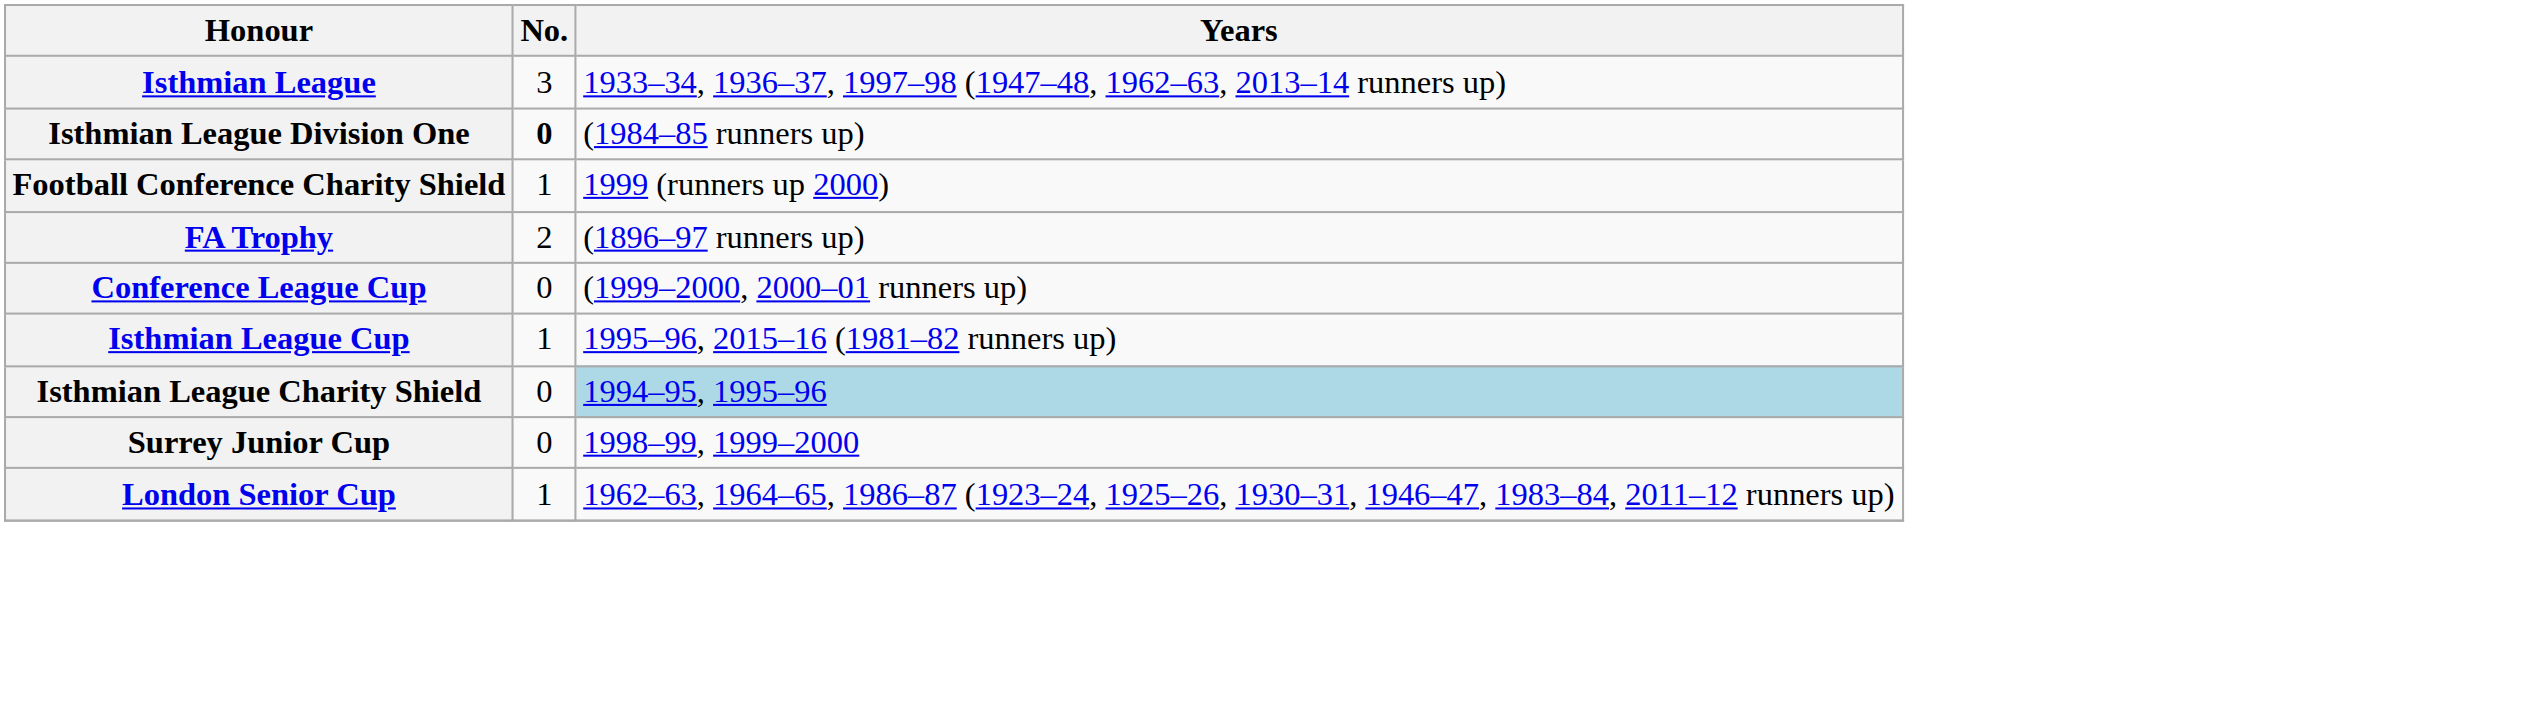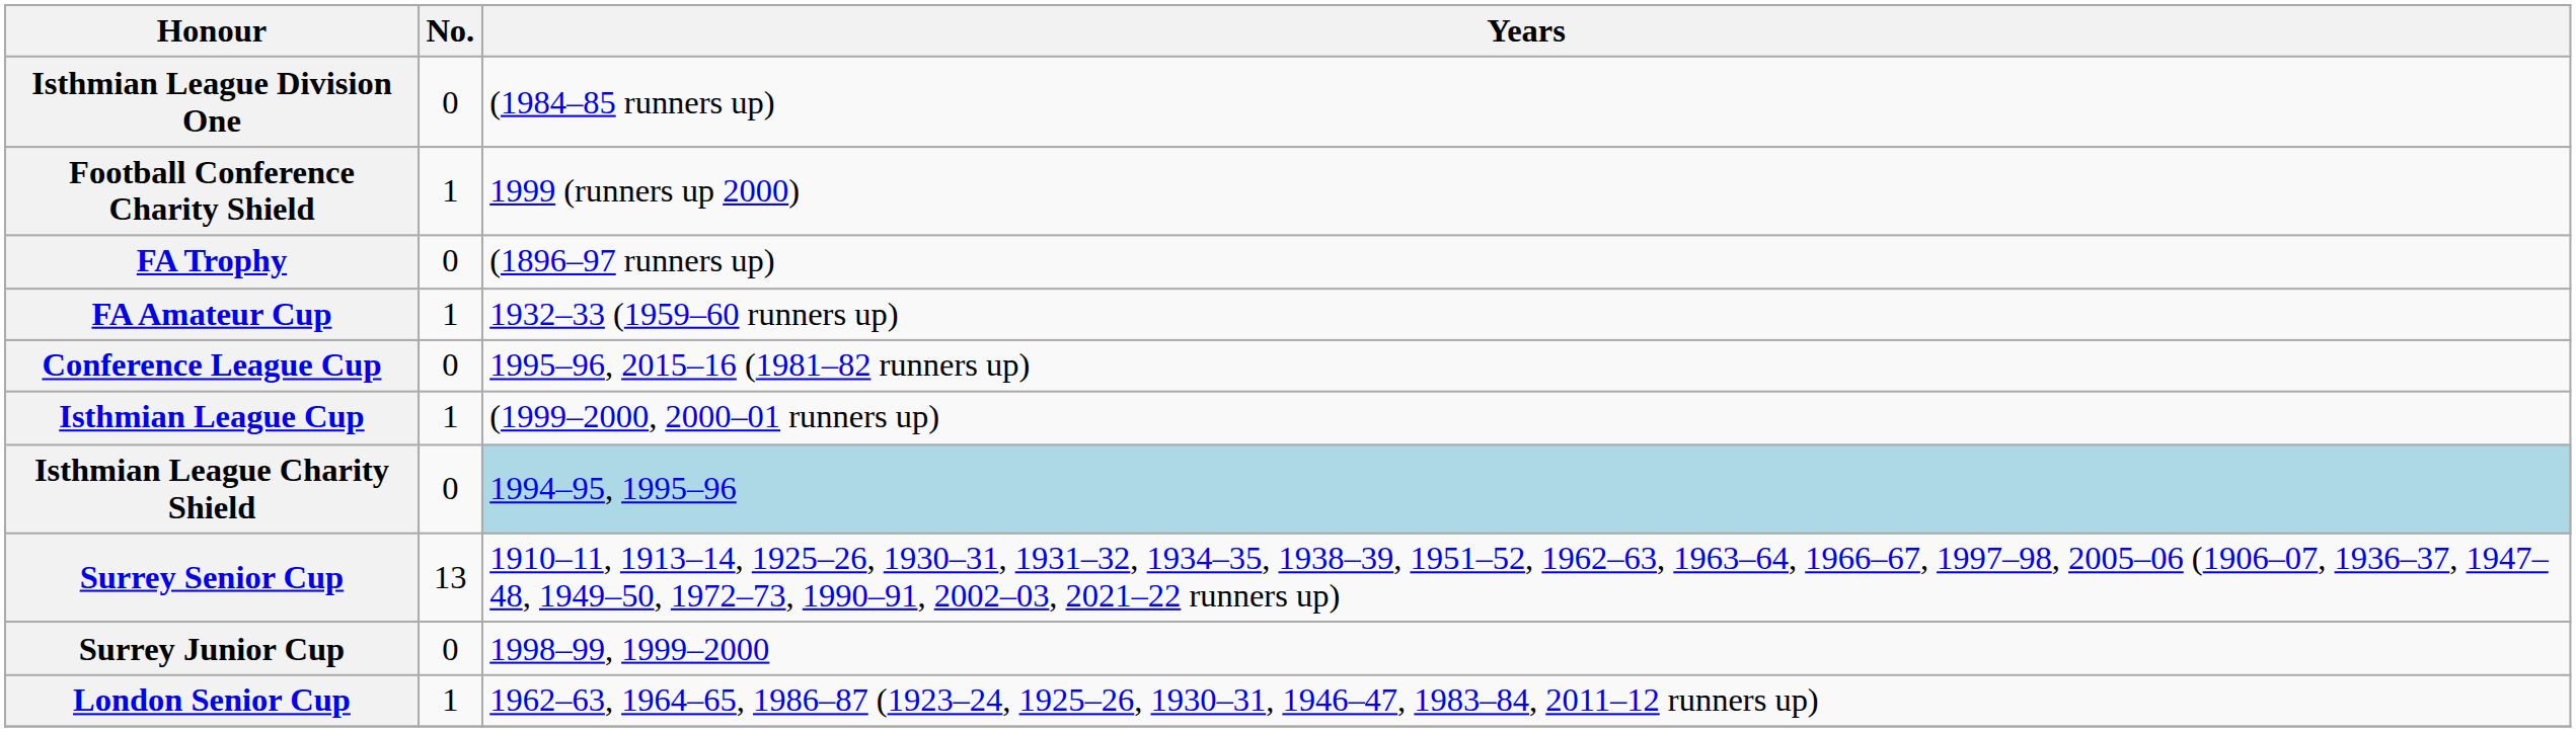 <table class="wikitable plainrowheaders">
 <tr>
 <th scope=col>Honour</th>
 <th scope=col>No.</th>
 <th scope=col>Years</th>
 </tr>
 <tr>
-<th scope=row><a href='#'>Isthmian League</a></th>
-<td align=center>3</td>
-<td><a href='#'>1933–34</a>, <a href='#'>1936–37</a>, <a href='#'>1997–98</a> (<a href='#'>1947–48</a>, <a href='#'>1962–63</a>, <a href='#'>2013–14</a> runners up)</td>
-</tr>
-<tr>
 <th scope=row>Isthmian League Division One</th>
-<td align=center><strong>0</strong></td>
+<td align=center>0</td>
 <td>(<a href='#'>1984–85</a> runners up)</td>
 </tr>
 <tr>
 <th scope=row>Football Conference Charity Shield</th>
 <td align=center>1</td>
 <td><a href='#'>1999</a> (runners up <a href='#'>2000</a>)</td>
 </tr>
 <tr>
 <th scope=row><a href='#'>FA Trophy</a></th>
-<td align=center>2</td>
+<td align=center>0</td>
 <td>(<a href='#'>1896–97</a> runners up)</td>
+</tr>
+<tr>
+<th scope=row><a href='#'>FA Amateur Cup</a></th>
+<td align=center>1</td>
+<td><a href='#'>1932–33</a> (<a href='#'>1959–60</a> runners up)</td>
 </tr>
 <tr>
 <th scope=row><a href='#'>Conference League Cup</a></th>
 <td align=center>0</td>
-<td>(<a href='#'>1999–2000</a>, <a href='#'>2000–01</a> runners up)</td>
+<td><a href='#'>1995–96</a>, <a href='#'>2015–16</a> (<a href='#'>1981–82</a> runners up)</td>
 </tr>
 <tr>
 <th scope=row><a href='#'>Isthmian League Cup</a></th>
 <td align=center>1</td>
-<td><a href='#'>1995–96</a>, <a href='#'>2015–16</a> (<a href='#'>1981–82</a> runners up)</td>
+<td>(<a href='#'>1999–2000</a>, <a href='#'>2000–01</a> runners up)</td>
 </tr>
 <tr>
 <th scope=row>Isthmian League Charity Shield</th>
 <td align=center>0</td>
 <td style="background: lightblue;"><a href='#'>1994–95</a>, <a href='#'>1995–96</a></td>
+</tr>
+<tr>
+<th scope=row><a href='#'>Surrey Senior Cup</a></th>
+<td align=center>13</td>
+<td><a href='#'>1910–11</a>, <a href='#'>1913–14</a>, <a href='#'>1925–26</a>, <a href='#'>1930–31</a>, <a href='#'>1931–32</a>, <a href='#'>1934–35</a>, <a href='#'>1938–39</a>, <a href='#'>1951–52</a>, <a href='#'>1962–63</a>, <a href='#'>1963–64</a>, <a href='#'>1966–67</a>, <a href='#'>1997–98</a>, <a href='#'>2005–06</a> (<a href='#'>1906–07</a>, <a href='#'>1936–37</a>, <a href='#'>1947–48</a>, <a href='#'>1949–50</a>, <a href='#'>1972–73</a>, <a href='#'>1990–91</a>, <a href='#'>2002–03</a>, <a href='#'>2021–22</a> runners up)</td>
 </tr>
 <tr>
 <th scope=row>Surrey Junior Cup</th>
 <td align=center>0</td>
 <td><a href='#'>1998–99</a>, <a href='#'>1999–2000</a></td>
 </tr>
 <tr>
 <th scope=row><a href='#'>London Senior Cup</a></th>
 <td align=center>1</td>
 <td><a href='#'>1962–63</a>, <a href='#'>1964–65</a>, <a href='#'>1986–87</a> (<a href='#'>1923–24</a>, <a href='#'>1925–26</a>, <a href='#'>1930–31</a>, <a href='#'>1946–47</a>, <a href='#'>1983–84</a>, <a href='#'>2011–12</a> runners up)</td>
 </tr>
 <tr>
 </tr>
 </table>
